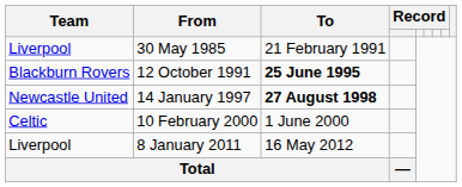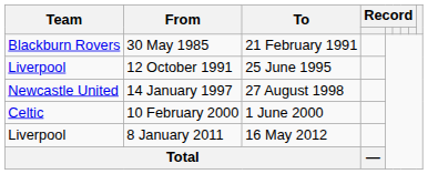 <table class=wikitable style=text-align:center>
 <tr>
 <th rowspan=2>Team</th>
 <th rowspan=2>From</th>
 <th rowspan=2>To</th>
 <th colspan=5>Record</th>
 <th rowspan=2></th>
 </tr>
 <tr>
 <th></th>
 <th></th>
 <th></th>
 <th></th>
 <th></th>
 </tr>
 <tr>
-<td align=left><a href='#'>Liverpool</a></td>
+<td align=left><a href='#'>Blackburn Rovers</a></td>
 <td align=left>30 May 1985</td>
 <td align=left>21 February 1991<br></td>
 <td></td>
 </tr>
 <tr>
-<td align=left><a href='#'>Blackburn Rovers</a></td>
+<td align=left><a href='#'>Liverpool</a></td>
 <td align=left>12 October 1991</td>
-<td align=left><strong>25 June 1995<br></strong></td>
+<td align=left>25 June 1995<br></td>
 <td></td>
 </tr>
 <tr>
 <td align=left><a href='#'>Newcastle United</a></td>
 <td align=left>14 January 1997</td>
-<td align=left><strong>27 August 1998<br></strong></td>
+<td align=left>27 August 1998<br></td>
 <td></td>
 </tr>
 <tr>
 <td align=left><a href='#'>Celtic</a></td>
 <td align=left>10 February 2000</td>
 <td align=left>1 June 2000<br></td>
 <td></td>
 </tr>
 <tr>
 <td align=left>Liverpool</td>
 <td align=left>8 January 2011</td>
 <td align=left>16 May 2012<br></td>
 <td></td>
 </tr>
 <tr>
 <th colspan=3>Total<br></th>
 <th>—</th>
 </tr>
 </table>
